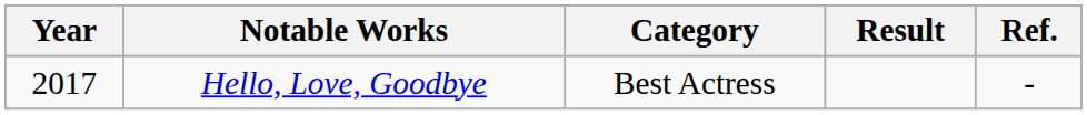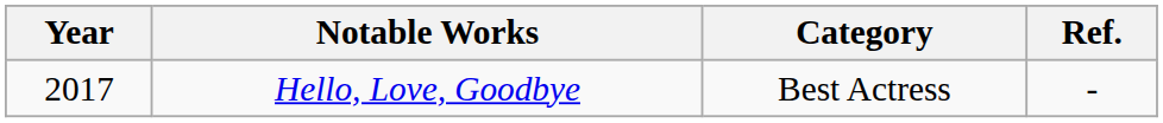 <table class="wikitable sortable"  style="text-align:center; width:60%;">
 <tr>
 <th>Year</th>
 <th>Notable Works</th>
 <th>Category</th>
-<th>Result</th>
 <th>Ref.</th>
 </tr>
 <tr>
 <td>2017</td>
 <td><em><a href='#'>Hello, Love, Goodbye</a></em></td>
 <td>Best Actress</td>
-<td></td>
 <td>-</td>
 </tr>
 </table>
